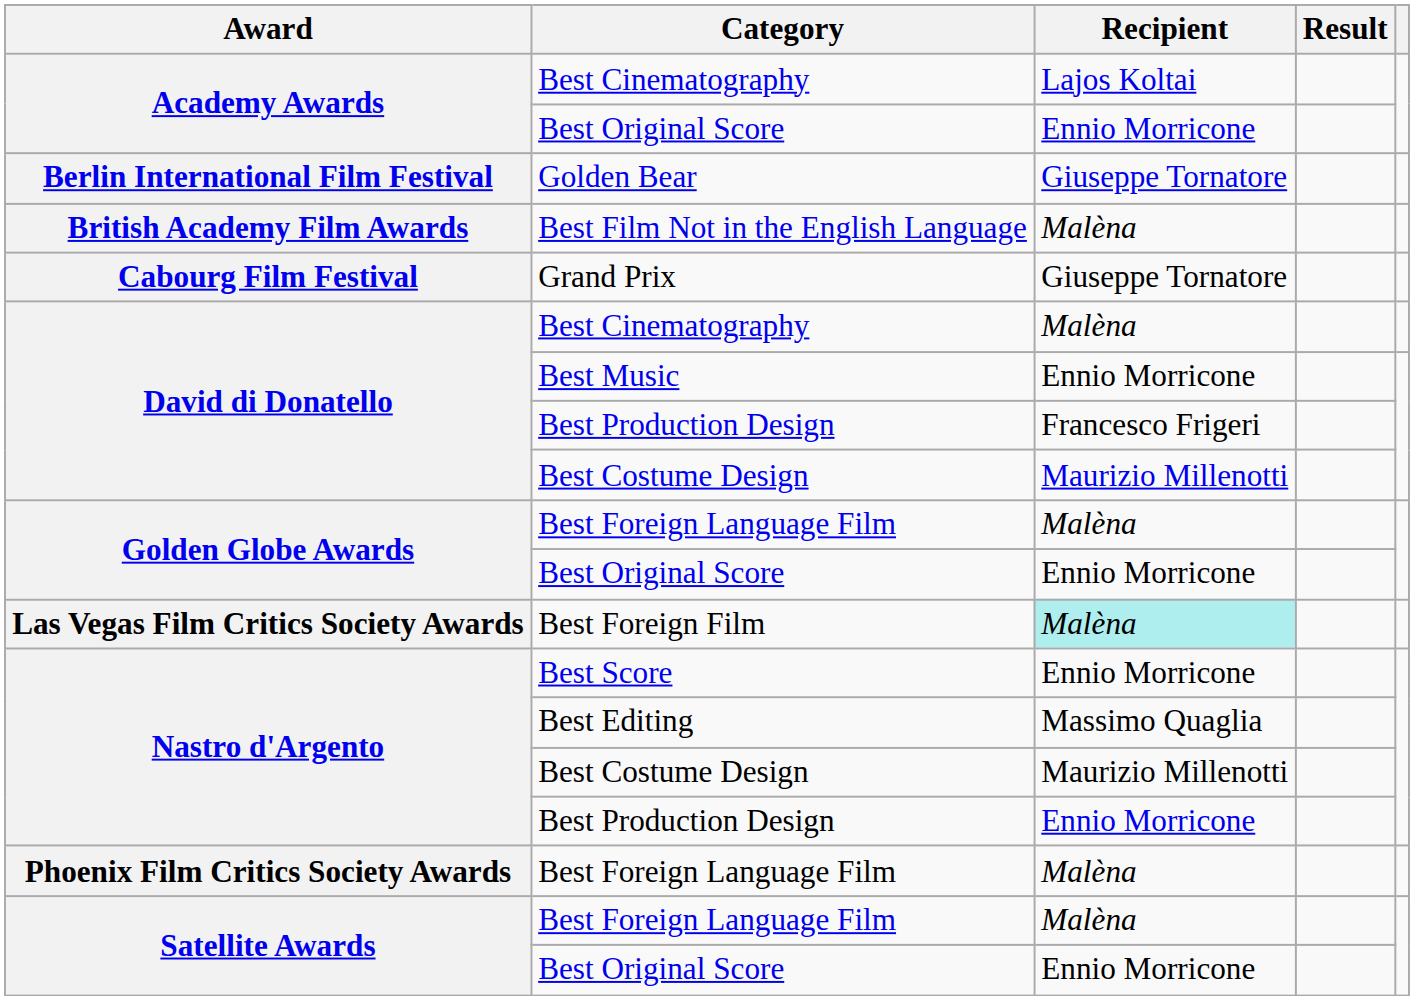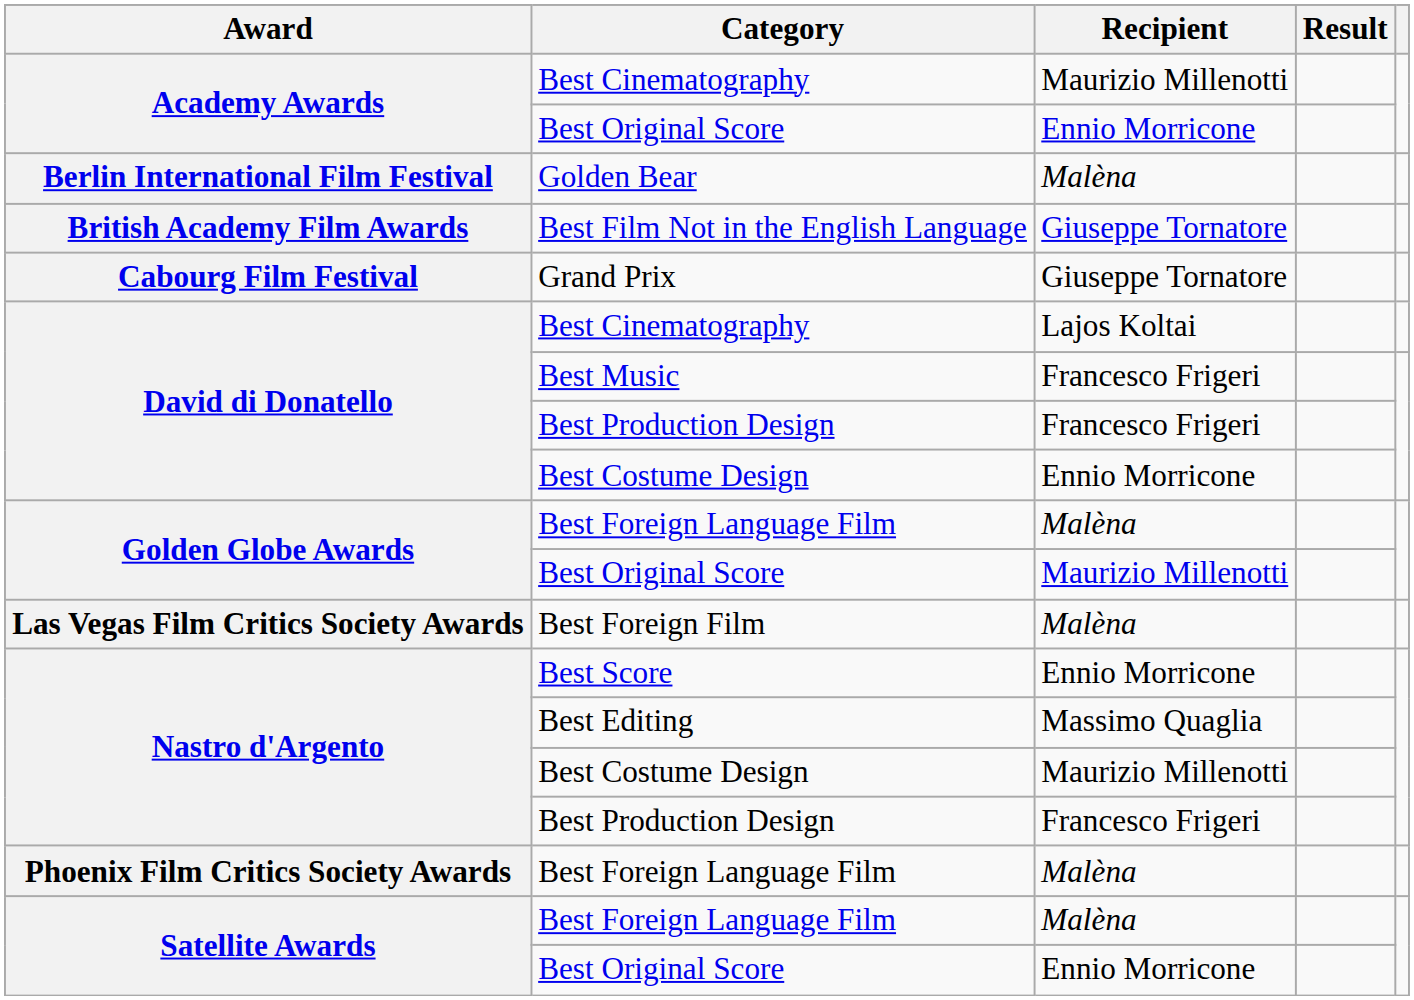 <table class="wikitable sortable plainrowheaders">
 <tr>
 <th scope="col">Award</th>
 <th scope="col">Category</th>
 <th scope="col">Recipient</th>
 <th scope="col">Result</th>
 <th class=unsortable></th>
 </tr>
 <tr>
 <th scope="row" rowspan="2"><a href='#'>Academy Awards</a></th>
 <td><a href='#'>Best Cinematography</a></td>
-<td><a href='#'>Lajos Koltai</a></td>
+<td>Maurizio Millenotti</td>
 <td></td>
 <td rowspan="2"></td>
 </tr>
 <tr>
 <td><a href='#'>Best Original Score</a></td>
 <td><a href='#'>Ennio Morricone</a></td>
 <td></td>
 </tr>
 <tr>
 <th scope="row"><a href='#'>Berlin International Film Festival</a></th>
 <td><a href='#'>Golden Bear</a></td>
-<td><a href='#'>Giuseppe Tornatore</a></td>
+<td><em>Malèna</em></td>
 <td></td>
 <td></td>
 </tr>
 <tr>
 <th scope="row"><a href='#'>British Academy Film Awards</a></th>
 <td><a href='#'>Best Film Not in the English Language</a></td>
-<td><em>Malèna</em></td>
+<td><a href='#'>Giuseppe Tornatore</a></td>
 <td></td>
 <td></td>
 </tr>
 <tr>
 <th scope="row"><a href='#'>Cabourg Film Festival</a></th>
 <td>Grand Prix</td>
 <td>Giuseppe Tornatore</td>
 <td></td>
 <td></td>
 </tr>
 <tr>
 <th scope="row" rowspan=4><a href='#'>David di Donatello</a></th>
 <td><a href='#'>Best Cinematography</a></td>
-<td><em>Malèna</em></td>
+<td>Lajos Koltai</td>
 <td></td>
 <td></td>
 </tr>
 <tr>
 <td><a href='#'>Best Music</a></td>
-<td>Ennio Morricone</td>
+<td>Francesco Frigeri</td>
 <td></td>
 <td rowspan="3"></td>
 </tr>
 <tr>
 <td><a href='#'>Best Production Design</a></td>
 <td>Francesco Frigeri</td>
 <td></td>
 </tr>
 <tr>
 <td><a href='#'>Best Costume Design</a></td>
-<td><a href='#'>Maurizio Millenotti</a></td>
+<td>Ennio Morricone</td>
 <td></td>
 </tr>
 <tr>
 <th scope="row" rowspan=2><a href='#'>Golden Globe Awards</a></th>
 <td><a href='#'>Best Foreign Language Film</a></td>
 <td><em>Malèna</em></td>
 <td></td>
 <td rowspan="2"></td>
 </tr>
 <tr>
 <td><a href='#'>Best Original Score</a></td>
-<td>Ennio Morricone</td>
+<td><a href='#'>Maurizio Millenotti</a></td>
 <td></td>
 </tr>
 <tr>
 <th scope="row">Las Vegas Film Critics Society Awards</th>
 <td>Best Foreign Film</td>
-<td style="background: paleturquoise;"><em>Malèna</em></td>
+<td><em>Malèna</em></td>
 <td></td>
 <td></td>
 </tr>
 <tr>
 <th scope="row" rowspan=4><a href='#'>Nastro d'Argento</a></th>
 <td><a href='#'>Best Score</a></td>
 <td>Ennio Morricone</td>
 <td></td>
 <td rowspan="4"></td>
 </tr>
 <tr>
 <td>Best Editing</td>
 <td>Massimo Quaglia</td>
 <td></td>
 </tr>
 <tr>
 <td>Best Costume Design</td>
 <td>Maurizio Millenotti</td>
 <td></td>
 </tr>
 <tr>
 <td>Best Production Design</td>
-<td><a href='#'>Ennio Morricone</a></td>
+<td>Francesco Frigeri</td>
 <td></td>
 </tr>
 <tr>
 <th scope="row">Phoenix Film Critics Society Awards</th>
 <td>Best Foreign Language Film</td>
 <td><em>Malèna</em></td>
 <td></td>
 <td></td>
 </tr>
 <tr>
 <th scope="row" rowspan="2"><a href='#'>Satellite Awards</a></th>
 <td><a href='#'>Best Foreign Language Film</a></td>
 <td><em>Malèna</em></td>
 <td></td>
 <td rowspan="2"></td>
 </tr>
 <tr>
 <td><a href='#'>Best Original Score</a></td>
 <td>Ennio Morricone</td>
 <td></td>
 </tr>
 </table>
